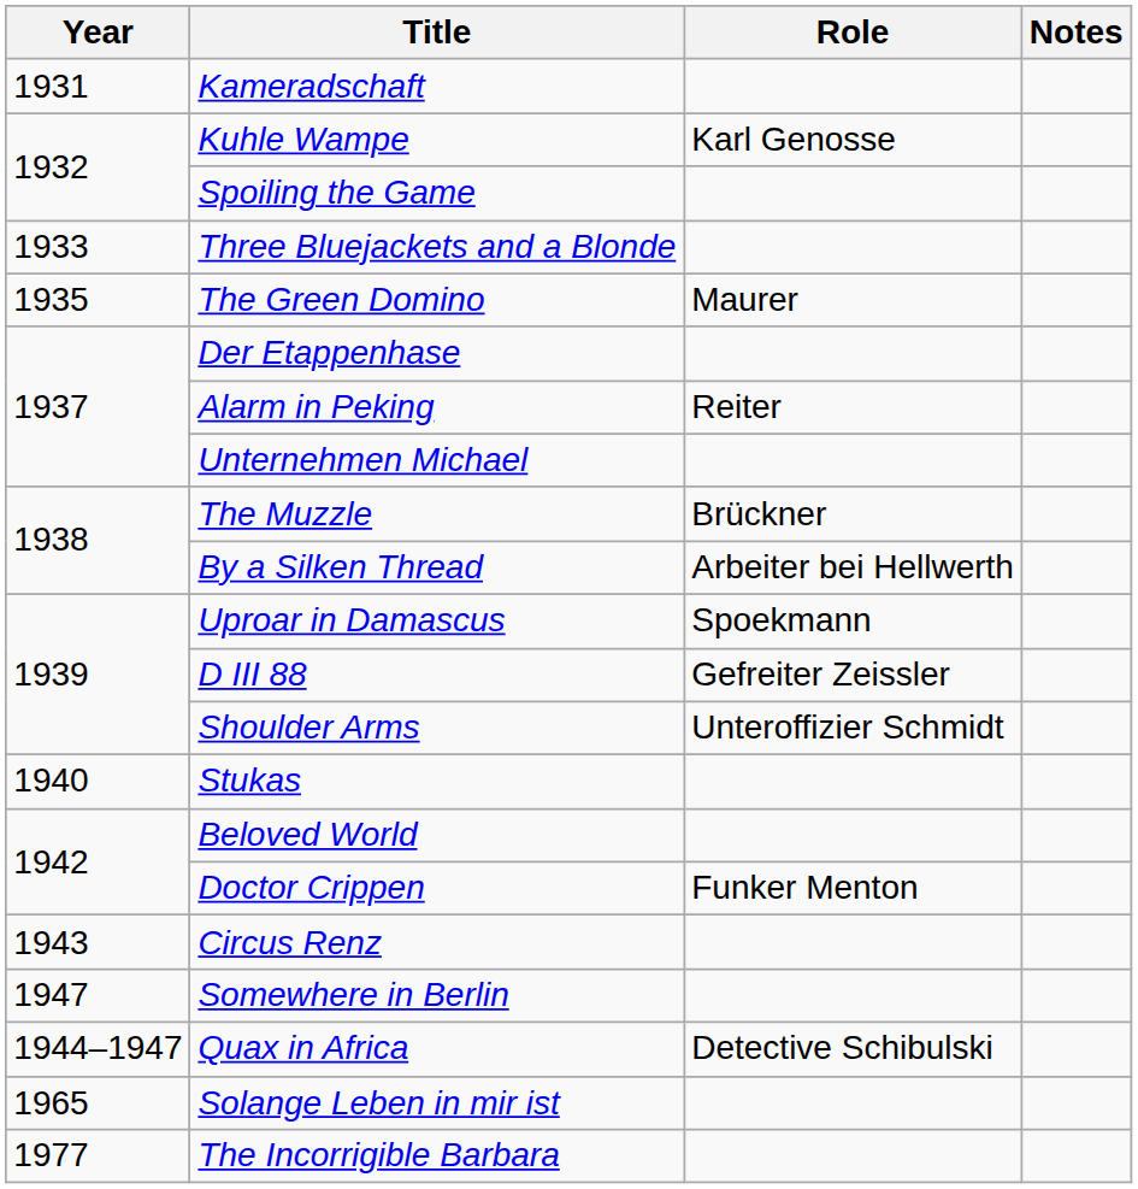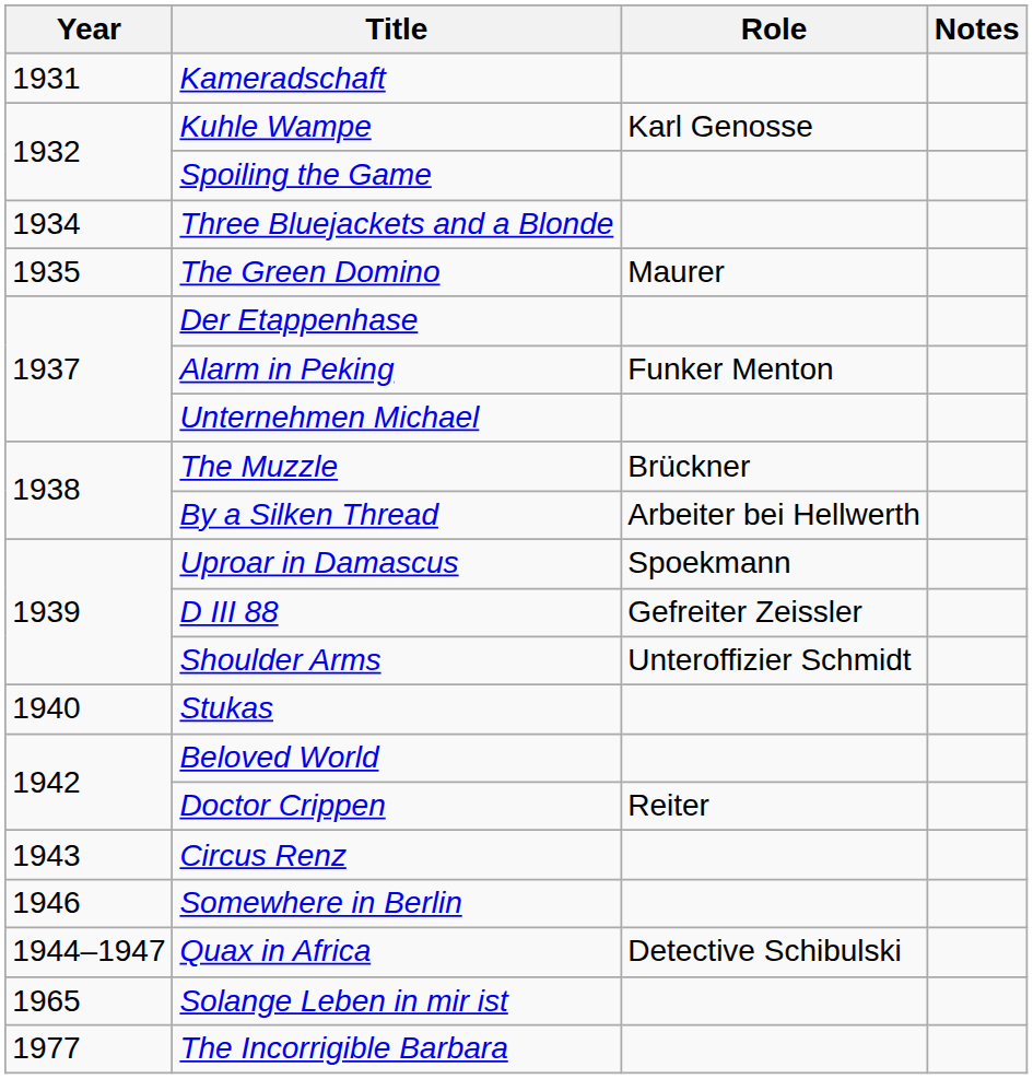 <table class="wikitable sortable">
 <tr>
 <th>Year</th>
 <th>Title</th>
 <th>Role</th>
 <th class="unsortable">Notes</th>
 </tr>
 <tr>
 <td>1931</td>
 <td><em><a href='#'>Kameradschaft</a></em></td>
 <td></td>
 <td></td>
 </tr>
 <tr>
 <td rowspan=2>1932</td>
 <td><em><a href='#'>Kuhle Wampe</a></em></td>
 <td>Karl Genosse</td>
 <td></td>
 </tr>
 <tr>
 <td><em><a href='#'>Spoiling the Game</a></em></td>
 <td></td>
 <td></td>
 </tr>
 <tr>
-<td>1933</td>
+<td>1934</td>
 <td><em><a href='#'>Three Bluejackets and a Blonde</a></em></td>
 <td></td>
 <td></td>
 </tr>
 <tr>
 <td>1935</td>
 <td><em><a href='#'>The Green Domino</a></em></td>
 <td>Maurer</td>
 <td></td>
 </tr>
 <tr>
 <td rowspan=3>1937</td>
 <td><em><a href='#'>Der Etappenhase</a></em></td>
 <td></td>
 <td></td>
 </tr>
 <tr>
 <td><em><a href='#'>Alarm in Peking</a></em></td>
-<td>Reiter</td>
+<td>Funker Menton</td>
 <td></td>
 </tr>
 <tr>
 <td><em><a href='#'>Unternehmen Michael</a></em></td>
 <td></td>
 <td></td>
 </tr>
 <tr>
 <td rowspan=2>1938</td>
 <td><em><a href='#'>The Muzzle</a></em></td>
 <td>Brückner</td>
 <td></td>
 </tr>
 <tr>
 <td><em><a href='#'>By a Silken Thread</a></em></td>
 <td>Arbeiter bei Hellwerth</td>
 <td></td>
 </tr>
 <tr>
 <td rowspan=3>1939</td>
 <td><em><a href='#'>Uproar in Damascus</a></em></td>
 <td>Spoekmann</td>
 <td></td>
 </tr>
 <tr>
 <td><em><a href='#'>D III 88</a></em></td>
 <td>Gefreiter Zeissler</td>
 <td></td>
 </tr>
 <tr>
 <td><em><a href='#'>Shoulder Arms</a></em></td>
 <td>Unteroffizier Schmidt</td>
 <td></td>
 </tr>
 <tr>
 <td>1940</td>
 <td><em><a href='#'>Stukas</a></em></td>
 <td></td>
 <td></td>
 </tr>
 <tr>
 <td rowspan=2>1942</td>
 <td><em><a href='#'>Beloved World</a></em></td>
 <td></td>
 <td></td>
 </tr>
 <tr>
 <td><em><a href='#'>Doctor Crippen</a></em></td>
-<td>Funker Menton</td>
+<td>Reiter</td>
 <td></td>
 </tr>
 <tr>
 <td>1943</td>
 <td><em><a href='#'>Circus Renz</a></em></td>
 <td></td>
 <td></td>
 </tr>
 <tr>
-<td>1947</td>
+<td>1946</td>
 <td><em><a href='#'>Somewhere in Berlin</a></em></td>
 <td></td>
 <td></td>
 </tr>
 <tr>
 <td>1944–1947</td>
 <td><em><a href='#'>Quax in Africa</a></em></td>
 <td>Detective Schibulski</td>
 <td></td>
 </tr>
 <tr>
 <td>1965</td>
 <td><em><a href='#'>Solange Leben in mir ist</a></em></td>
 <td></td>
 <td></td>
 </tr>
 <tr>
 <td>1977</td>
 <td><em><a href='#'>The Incorrigible Barbara</a></em></td>
 <td></td>
 <td></td>
 </tr>
 </table>
